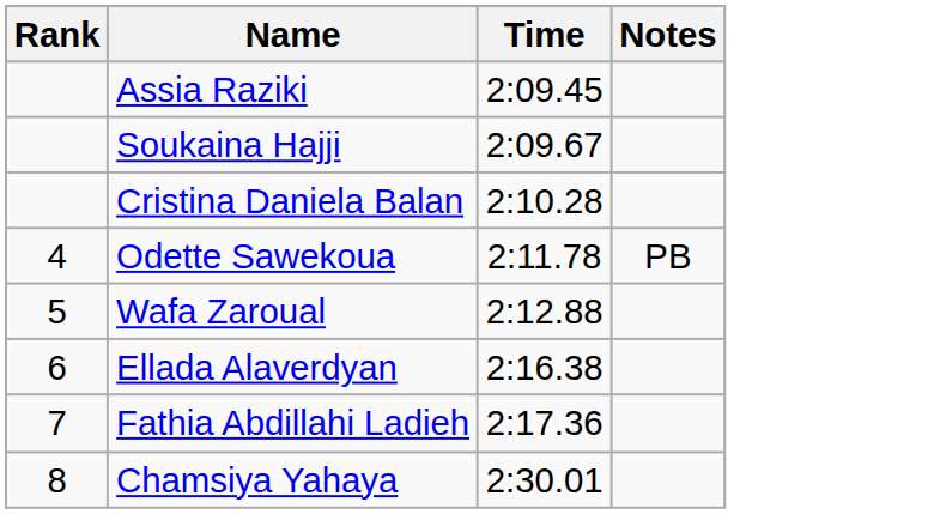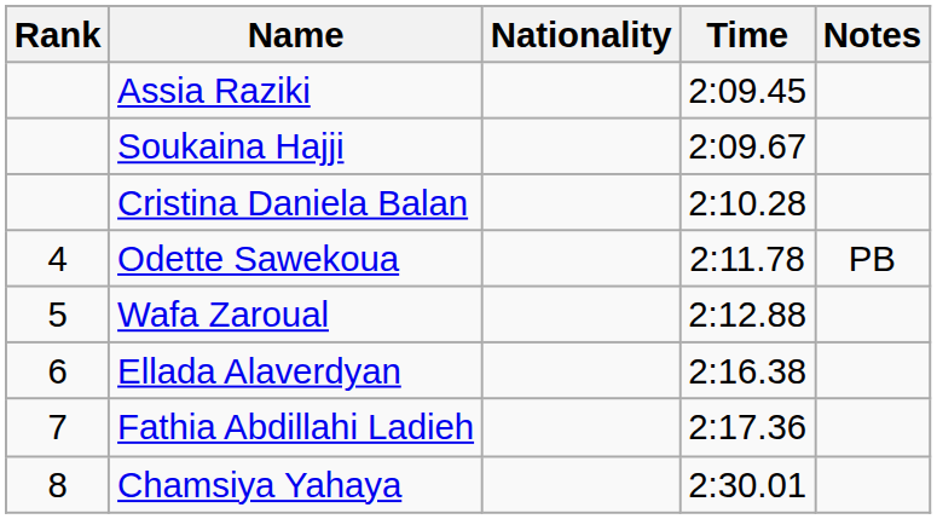 <table class="wikitable sortable" style="text-align:center;font-size:95%">
 <tr>
 <th>Rank</th>
 <th>Name</th>
+<th>Nationality</th>
 <th>Time</th>
 <th>Notes</th>
 </tr>
 <tr>
 <td></td>
 <td align=left><a href='#'>Assia Raziki</a></td>
+<td align=left></td>
 <td>2:09.45</td>
 <td></td>
 </tr>
 <tr>
 <td></td>
 <td align=left><a href='#'>Soukaina Hajji</a></td>
+<td align=left></td>
 <td>2:09.67</td>
 <td></td>
 </tr>
 <tr>
 <td></td>
 <td align=left><a href='#'>Cristina Daniela Balan</a></td>
+<td align=left></td>
 <td>2:10.28</td>
 <td></td>
 </tr>
 <tr>
 <td>4</td>
 <td align=left><a href='#'>Odette Sawekoua</a></td>
+<td align=left></td>
 <td>2:11.78</td>
 <td>PB</td>
 </tr>
 <tr>
 <td>5</td>
 <td align=left><a href='#'>Wafa Zaroual</a></td>
+<td align=left></td>
 <td>2:12.88</td>
 <td></td>
 </tr>
 <tr>
 <td>6</td>
 <td align=left><a href='#'>Ellada Alaverdyan</a></td>
+<td align=left></td>
 <td>2:16.38</td>
 <td></td>
 </tr>
 <tr>
 <td>7</td>
 <td align=left><a href='#'>Fathia Abdillahi Ladieh</a></td>
+<td align=left></td>
 <td>2:17.36</td>
 <td></td>
 </tr>
 <tr>
 <td>8</td>
 <td align=left><a href='#'>Chamsiya Yahaya</a></td>
+<td align=left></td>
 <td>2:30.01</td>
 <td></td>
 </tr>
 </table>
